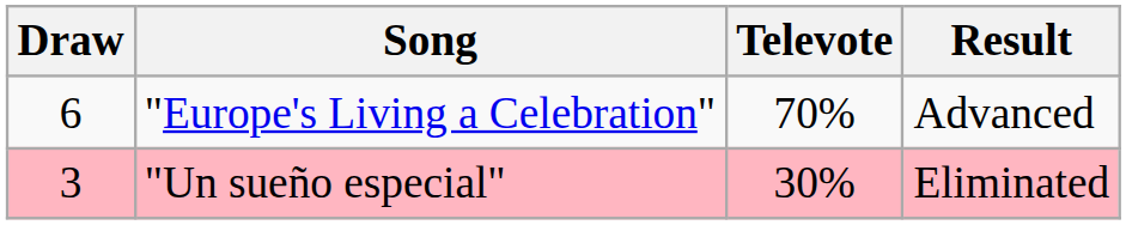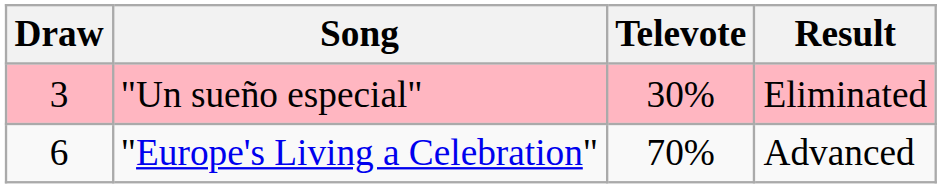 <table class="sortable wikitable" style="margin: 1em auto 1em auto; text-align:center">
 <tr>
 <th>Draw</th>
 <th>Song</th>
 <th>Televote</th>
 <th>Result</th>
 </tr>
 <tr>
+<td style="background:lightpink;">3</td>
+<td align="left" style="background:lightpink;">"Un sueño especial"</td>
+<td style="background:lightpink;">30%</td>
+<td align="left" style="background:lightpink;">Eliminated</td>
+</tr>
+<tr>
 <td>6</td>
 <td align="left">"<a href='#'>Europe's Living a Celebration</a>"</td>
 <td>70%</td>
 <td align="left">Advanced</td>
 </tr>
-<tr>
-<td style="background:lightpink;">3</td>
-<td align="left" style="background:lightpink;">"Un sueño especial"</td>
-<td style="background:lightpink;">30%</td>
-<td align="left" style="background:lightpink;">Eliminated</td>
-</tr>
 </table>
